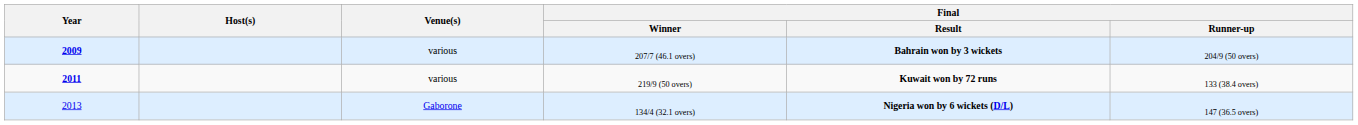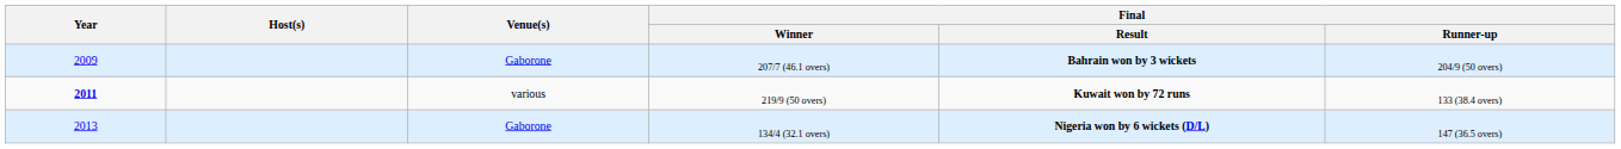 <table class="wikitable" style="font-size:90%; width: 100%; text-align: center;">
 <tr>
 <th rowspan=2 width=10%>Year</th>
 <th rowspan=2 width=15%>Host(s)</th>
 <th rowspan=2 width=15%>Venue(s)</th>
 <th colspan=3>Final</th>
 </tr>
 <tr>
 <th width=18%>Winner</th>
 <th width=24%>Result</th>
 <th width=18%>Runner-up</th>
 </tr>
 <tr style="background:#ddeeff">
-<td><strong><a href='#'>2009</a></strong></td>
+<td><a href='#'>2009</a></td>
 <td></td>
-<td>various</td>
+<td><a href='#'>Gaborone</a></td>
 <td><br><small>207/7 (46.1 overs)</small></td>
 <td><strong>Bahrain won by 3 wickets</strong><br></td>
 <td><br><small>204/9 (50 overs)</small></td>
 </tr>
 <tr>
 <td><strong><a href='#'>2011</a></strong></td>
 <td></td>
 <td>various</td>
 <td><br><small>219/9 (50 overs)</small></td>
 <td><strong>Kuwait won by 72 runs</strong><br></td>
 <td><br><small>133 (38.4 overs)</small></td>
 </tr>
 <tr style="background:#ddeeff">
 <td><a href='#'>2013</a></td>
 <td></td>
 <td><a href='#'>Gaborone</a></td>
 <td><br><small>134/4 (32.1 overs)</small></td>
 <td><strong>Nigeria won by 6 wickets (<a href='#'>D/L</a>)</strong><br></td>
 <td><br><small>147 (36.5 overs)</small></td>
 </tr>
 </table>
